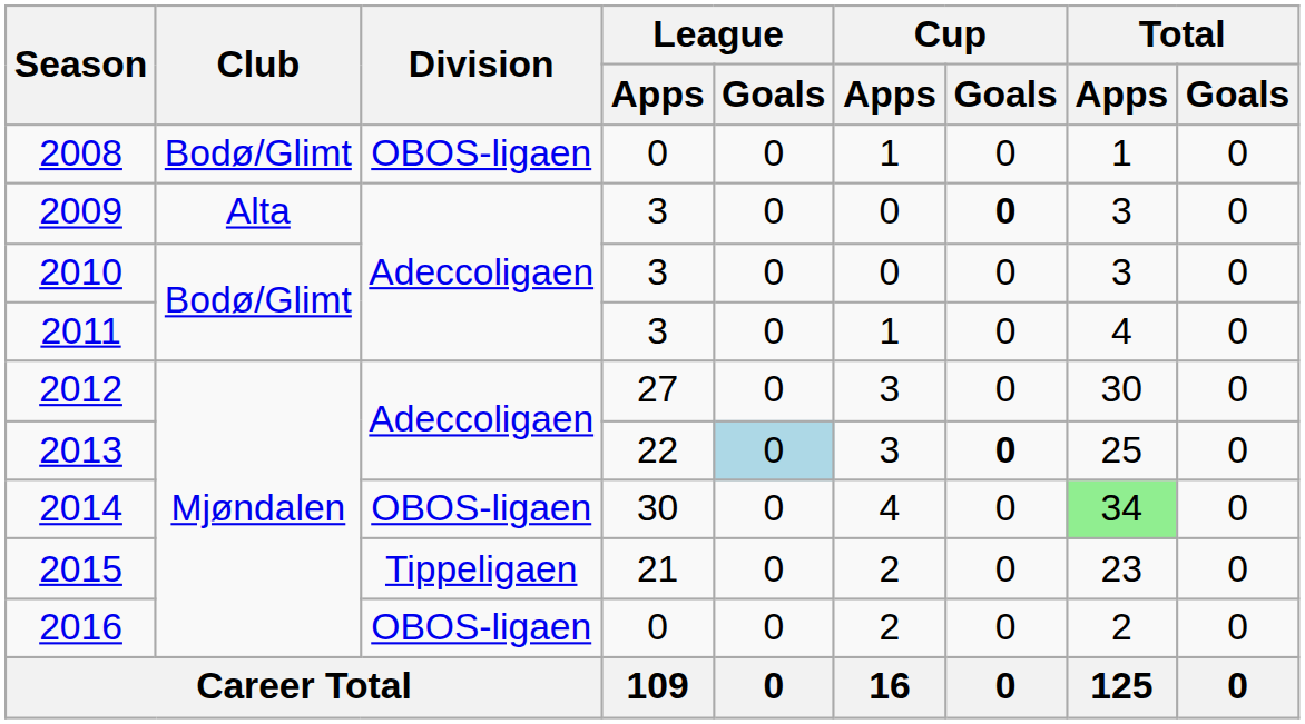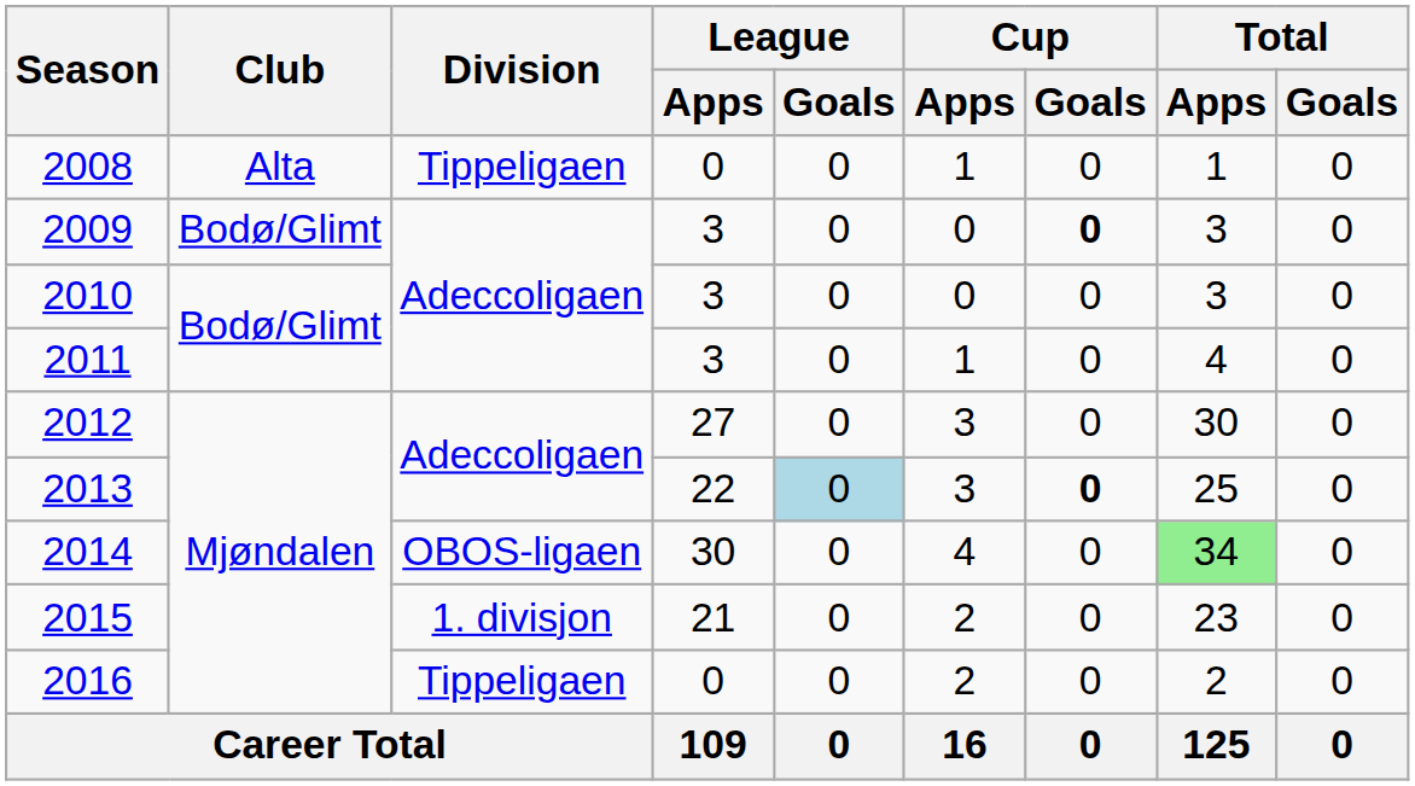 <table class="wikitable" style="text-align: center;">
 <tr>
 <th rowspan="2">Season</th>
 <th rowspan="2">Club</th>
 <th rowspan="2">Division</th>
 <th colspan="2">League</th>
 <th colspan="2">Cup</th>
 <th colspan="2">Total</th>
 </tr>
 <tr>
 <th>Apps</th>
 <th>Goals</th>
 <th>Apps</th>
 <th>Goals</th>
 <th>Apps</th>
 <th>Goals</th>
 </tr>
 <tr>
 <td><a href='#'>2008</a></td>
-<td rowspan="1" valign="center"><a href='#'>Bodø/Glimt</a></td>
-<td rowspan="1" valign="center"><a href='#'>OBOS-ligaen</a></td>
+<td rowspan="1" valign="center"><a href='#'>Alta</a></td>
+<td rowspan="1" valign="center"><a href='#'>Tippeligaen</a></td>
 <td>0</td>
 <td>0</td>
 <td>1</td>
 <td>0</td>
 <td>1</td>
 <td>0</td>
 </tr>
 <tr>
 <td><a href='#'>2009</a></td>
-<td rowspan="1" valign="center"><a href='#'>Alta</a></td>
+<td rowspan="1" valign="center"><a href='#'>Bodø/Glimt</a></td>
 <td rowspan="3" valign="center"><a href='#'>Adeccoligaen</a></td>
 <td>3</td>
 <td>0</td>
 <td>0</td>
 <td><strong>0</strong></td>
 <td>3</td>
 <td>0</td>
 </tr>
 <tr>
 <td><a href='#'>2010</a></td>
 <td rowspan="2" valign="center"><a href='#'>Bodø/Glimt</a></td>
 <td>3</td>
 <td>0</td>
 <td>0</td>
 <td>0</td>
 <td>3</td>
 <td>0</td>
 </tr>
 <tr>
 <td><a href='#'>2011</a></td>
 <td>3</td>
 <td>0</td>
 <td>1</td>
 <td>0</td>
 <td>4</td>
 <td>0</td>
 </tr>
 <tr>
 <td><a href='#'>2012</a></td>
 <td rowspan="5" valign="center"><a href='#'>Mjøndalen</a></td>
 <td rowspan="2" valign="center"><a href='#'>Adeccoligaen</a></td>
 <td>27</td>
 <td>0</td>
 <td>3</td>
 <td>0</td>
 <td>30</td>
 <td>0</td>
 </tr>
 <tr>
 <td><a href='#'>2013</a></td>
 <td>22</td>
 <td style="background: lightblue;">0</td>
 <td>3</td>
 <td><strong>0</strong></td>
 <td>25</td>
 <td>0</td>
 </tr>
 <tr>
 <td><a href='#'>2014</a></td>
 <td rowspan="1" valign="center"><a href='#'>OBOS-ligaen</a></td>
 <td>30</td>
 <td>0</td>
 <td>4</td>
 <td>0</td>
 <td style="background: lightgreen;">34</td>
 <td>0</td>
 </tr>
 <tr>
 <td><a href='#'>2015</a></td>
-<td rowspan="1" valign="center"><a href='#'>Tippeligaen</a></td>
+<td rowspan="1" valign="center"><a href='#'>1. divisjon</a></td>
 <td>21</td>
 <td>0</td>
 <td>2</td>
 <td>0</td>
 <td>23</td>
 <td>0</td>
 </tr>
 <tr>
 <td><a href='#'>2016</a></td>
-<td rowspan="1" valign="center"><a href='#'>OBOS-ligaen</a></td>
+<td rowspan="1" valign="center"><a href='#'>Tippeligaen</a></td>
 <td>0</td>
 <td>0</td>
 <td>2</td>
 <td>0</td>
 <td>2</td>
 <td>0</td>
 </tr>
 <tr>
 <th colspan="3">Career Total</th>
 <th>109</th>
 <th>0</th>
 <th>16</th>
 <th>0</th>
 <th>125</th>
 <th>0</th>
 </tr>
 </table>
